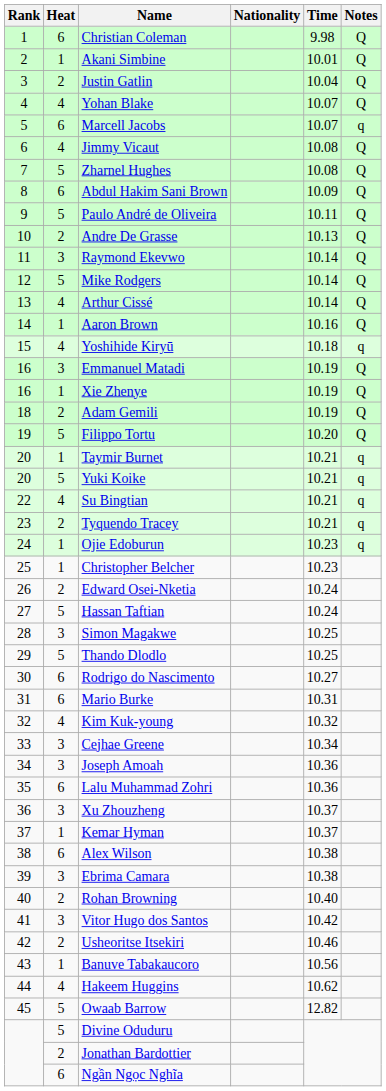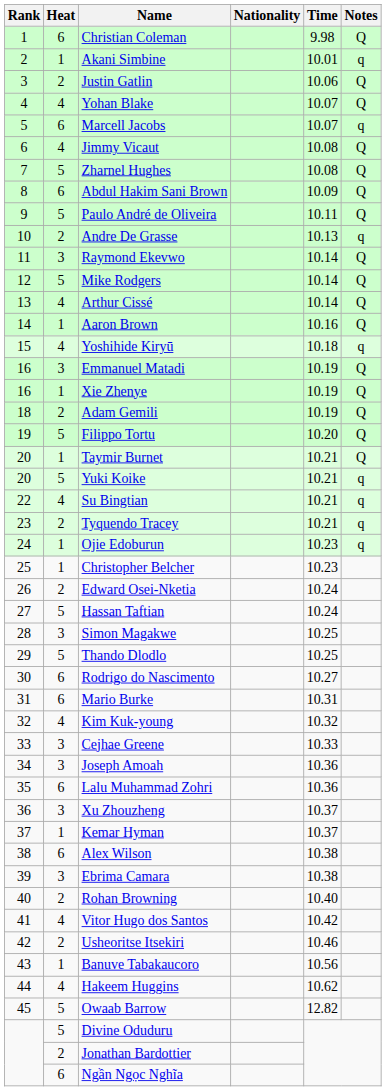 <table class="wikitable sortable" style="text-align:center">
 <tr>
 <th>Rank</th>
 <th>Heat</th>
 <th>Name</th>
 <th>Nationality</th>
 <th>Time</th>
 <th>Notes</th>
 </tr>
 <tr bgcolor=ccffcc>
 <td>1</td>
 <td>6</td>
 <td align=left><a href='#'>Christian Coleman</a></td>
 <td align=left></td>
 <td>9.98</td>
 <td>Q</td>
 </tr>
 <tr bgcolor=ccffcc>
 <td>2</td>
 <td>1</td>
 <td align=left><a href='#'>Akani Simbine</a></td>
 <td align=left></td>
 <td>10.01</td>
-<td>Q</td>
+<td>q</td>
 </tr>
 <tr bgcolor=ccffcc>
 <td>3</td>
 <td>2</td>
 <td align=left><a href='#'>Justin Gatlin</a></td>
 <td align=left></td>
-<td>10.04</td>
+<td>10.06</td>
 <td>Q</td>
 </tr>
 <tr bgcolor=ccffcc>
 <td>4</td>
 <td>4</td>
 <td align=left><a href='#'>Yohan Blake</a></td>
 <td align=left></td>
 <td>10.07</td>
 <td>Q</td>
 </tr>
 <tr bgcolor=ccffcc>
 <td>5</td>
 <td>6</td>
 <td align=left><a href='#'>Marcell Jacobs</a></td>
 <td align=left></td>
 <td>10.07</td>
 <td>q</td>
 </tr>
 <tr bgcolor=ccffcc>
 <td>6</td>
 <td>4</td>
 <td align=left><a href='#'>Jimmy Vicaut</a></td>
 <td align=left></td>
 <td>10.08</td>
 <td>Q</td>
 </tr>
 <tr bgcolor=ccffcc>
 <td>7</td>
 <td>5</td>
 <td align=left><a href='#'>Zharnel Hughes</a></td>
 <td align=left></td>
 <td>10.08</td>
 <td>Q</td>
 </tr>
 <tr bgcolor=ccffcc>
 <td>8</td>
 <td>6</td>
 <td align=left><a href='#'>Abdul Hakim Sani Brown</a></td>
 <td align=left></td>
 <td>10.09</td>
 <td>Q</td>
 </tr>
 <tr bgcolor=ccffcc>
 <td>9</td>
 <td>5</td>
 <td align=left><a href='#'>Paulo André de Oliveira</a></td>
 <td align=left></td>
 <td>10.11</td>
 <td>Q</td>
 </tr>
 <tr bgcolor=ccffcc>
 <td>10</td>
 <td>2</td>
 <td align=left><a href='#'>Andre De Grasse</a></td>
 <td align=left></td>
 <td>10.13</td>
-<td>Q</td>
+<td>q</td>
 </tr>
 <tr bgcolor=ccffcc>
 <td>11</td>
 <td>3</td>
 <td align=left><a href='#'>Raymond Ekevwo</a></td>
 <td align=left></td>
 <td>10.14</td>
 <td>Q</td>
 </tr>
 <tr bgcolor=ccffcc>
 <td>12</td>
 <td>5</td>
 <td align=left><a href='#'>Mike Rodgers</a></td>
 <td align=left></td>
 <td>10.14</td>
 <td>Q</td>
 </tr>
 <tr bgcolor=ccffcc>
 <td>13</td>
 <td>4</td>
 <td align=left><a href='#'>Arthur Cissé</a></td>
 <td align=left></td>
 <td>10.14</td>
 <td>Q</td>
 </tr>
 <tr bgcolor=ccffcc>
 <td>14</td>
 <td>1</td>
 <td align=left><a href='#'>Aaron Brown</a></td>
 <td align=left></td>
 <td>10.16</td>
 <td>Q</td>
 </tr>
 <tr bgcolor=ddffdd>
 <td>15</td>
 <td>4</td>
 <td align=left><a href='#'>Yoshihide Kiryū</a></td>
 <td align=left></td>
 <td>10.18</td>
 <td>q</td>
 </tr>
 <tr bgcolor=ccffcc>
 <td>16</td>
 <td>3</td>
 <td align=left><a href='#'>Emmanuel Matadi</a></td>
 <td align=left></td>
 <td>10.19</td>
 <td>Q</td>
 </tr>
 <tr bgcolor=ccffcc>
 <td>16</td>
 <td>1</td>
 <td align=left><a href='#'>Xie Zhenye</a></td>
 <td align=left></td>
 <td>10.19</td>
 <td>Q</td>
 </tr>
 <tr bgcolor=ccffcc>
 <td>18</td>
 <td>2</td>
 <td align=left><a href='#'>Adam Gemili</a></td>
 <td align=left></td>
 <td>10.19</td>
 <td>Q</td>
 </tr>
 <tr bgcolor=ccffcc>
 <td>19</td>
 <td>5</td>
 <td align=left><a href='#'>Filippo Tortu</a></td>
 <td align=left></td>
 <td>10.20</td>
 <td>Q</td>
 </tr>
 <tr bgcolor=ddffdd>
 <td>20</td>
 <td>1</td>
 <td align=left><a href='#'>Taymir Burnet</a></td>
 <td align=left></td>
 <td>10.21</td>
-<td>q</td>
+<td>Q</td>
 </tr>
 <tr bgcolor=ddffdd>
 <td>20</td>
 <td>5</td>
 <td align=left><a href='#'>Yuki Koike</a></td>
 <td align=left></td>
 <td>10.21</td>
 <td>q</td>
 </tr>
 <tr bgcolor=ddffdd>
 <td>22</td>
 <td>4</td>
 <td align=left><a href='#'>Su Bingtian</a></td>
 <td align=left></td>
 <td>10.21</td>
 <td>q</td>
 </tr>
 <tr bgcolor=ddffdd>
 <td>23</td>
 <td>2</td>
 <td align=left><a href='#'>Tyquendo Tracey</a></td>
 <td align=left></td>
 <td>10.21</td>
 <td>q</td>
 </tr>
 <tr bgcolor=ddffdd>
 <td>24</td>
 <td>1</td>
 <td align=left><a href='#'>Ojie Edoburun</a></td>
 <td align=left></td>
 <td>10.23</td>
 <td>q</td>
 </tr>
 <tr>
 <td>25</td>
 <td>1</td>
 <td align=left><a href='#'>Christopher Belcher</a></td>
 <td align=left></td>
 <td>10.23</td>
 <td></td>
 </tr>
 <tr>
 <td>26</td>
 <td>2</td>
 <td align=left><a href='#'>Edward Osei-Nketia</a></td>
 <td align=left></td>
 <td>10.24</td>
 <td></td>
 </tr>
 <tr>
 <td>27</td>
 <td>5</td>
 <td align=left><a href='#'>Hassan Taftian</a></td>
 <td align=left></td>
 <td>10.24</td>
 <td></td>
 </tr>
 <tr>
 <td>28</td>
 <td>3</td>
 <td align=left><a href='#'>Simon Magakwe</a></td>
 <td align=left></td>
 <td>10.25</td>
 <td></td>
 </tr>
 <tr>
 <td>29</td>
 <td>5</td>
 <td align=left><a href='#'>Thando Dlodlo</a></td>
 <td align=left></td>
 <td>10.25</td>
 <td></td>
 </tr>
 <tr>
 <td>30</td>
 <td>6</td>
 <td align=left><a href='#'>Rodrigo do Nascimento</a></td>
 <td align=left></td>
 <td>10.27</td>
 <td></td>
 </tr>
 <tr>
 <td>31</td>
 <td>6</td>
 <td align=left><a href='#'>Mario Burke</a></td>
 <td align=left></td>
 <td>10.31</td>
 <td></td>
 </tr>
 <tr>
 <td>32</td>
 <td>4</td>
 <td align=left><a href='#'>Kim Kuk-young</a></td>
 <td align=left></td>
 <td>10.32</td>
 <td></td>
 </tr>
 <tr>
 <td>33</td>
 <td>3</td>
 <td align=left><a href='#'>Cejhae Greene</a></td>
 <td align=left></td>
-<td>10.34</td>
+<td>10.33</td>
 <td></td>
 </tr>
 <tr>
 <td>34</td>
 <td>3</td>
 <td align=left><a href='#'>Joseph Amoah</a></td>
 <td align=left></td>
 <td>10.36</td>
 <td></td>
 </tr>
 <tr>
 <td>35</td>
 <td>6</td>
 <td align=left><a href='#'>Lalu Muhammad Zohri</a></td>
 <td align=left></td>
 <td>10.36</td>
 <td></td>
 </tr>
 <tr>
 <td>36</td>
 <td>3</td>
 <td align=left><a href='#'>Xu Zhouzheng</a></td>
 <td align=left></td>
 <td>10.37</td>
 <td></td>
 </tr>
 <tr>
 <td>37</td>
 <td>1</td>
 <td align=left><a href='#'>Kemar Hyman</a></td>
 <td align=left></td>
 <td>10.37</td>
 <td></td>
 </tr>
 <tr>
 <td>38</td>
 <td>6</td>
 <td align=left><a href='#'>Alex Wilson</a></td>
 <td align=left></td>
 <td>10.38</td>
 <td></td>
 </tr>
 <tr>
 <td>39</td>
 <td>3</td>
 <td align=left><a href='#'>Ebrima Camara</a></td>
 <td align=left></td>
 <td>10.38</td>
 <td></td>
 </tr>
 <tr>
 <td>40</td>
 <td>2</td>
 <td align=left><a href='#'>Rohan Browning</a></td>
 <td align=left></td>
 <td>10.40</td>
 <td></td>
 </tr>
 <tr>
 <td>41</td>
-<td>3</td>
+<td>4</td>
 <td align=left><a href='#'>Vitor Hugo dos Santos</a></td>
 <td align=left></td>
 <td>10.42</td>
 <td></td>
 </tr>
 <tr>
 <td>42</td>
 <td>2</td>
 <td align=left><a href='#'>Usheoritse Itsekiri</a></td>
 <td align=left></td>
 <td>10.46</td>
 <td></td>
 </tr>
 <tr>
 <td>43</td>
 <td>1</td>
 <td align=left><a href='#'>Banuve Tabakaucoro</a></td>
 <td align=left></td>
 <td>10.56</td>
 <td></td>
 </tr>
 <tr>
 <td>44</td>
 <td>4</td>
 <td align=left><a href='#'>Hakeem Huggins</a></td>
 <td align=left></td>
 <td>10.62</td>
 <td></td>
 </tr>
 <tr>
 <td>45</td>
 <td>5</td>
 <td align=left><a href='#'>Owaab Barrow</a></td>
 <td align=left></td>
 <td>12.82</td>
 <td></td>
 </tr>
 <tr>
 <td rowspan=3></td>
 <td>5</td>
 <td align=left><a href='#'>Divine Oduduru</a></td>
 <td align=left></td>
 <td rowspan=3 colspan=2></td>
 </tr>
 <tr>
 <td>2</td>
 <td align=left><a href='#'>Jonathan Bardottier</a></td>
 <td align=left></td>
 </tr>
 <tr>
 <td>6</td>
 <td align="left"><a href='#'>Ngần Ngọc Nghĩa</a></td>
 <td align=left></td>
 </tr>
 </table>
